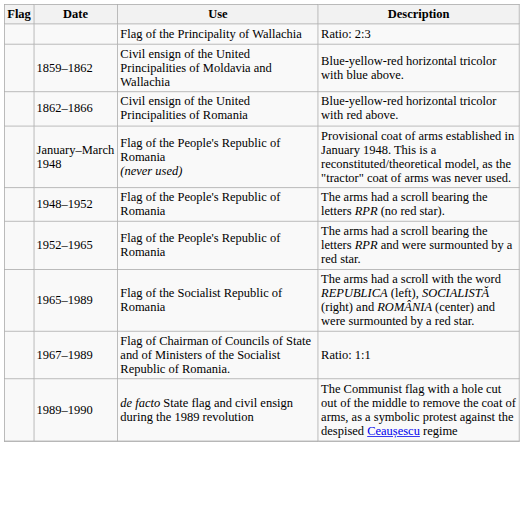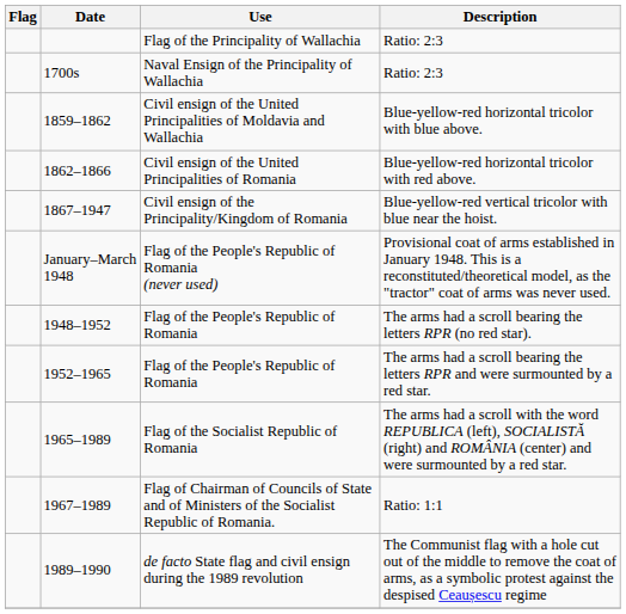 <table class="wikitable">
 <tr>
 <th>Flag</th>
 <th width="100">Date</th>
 <th width="250">Use</th>
 <th width="250">Description</th>
 </tr>
 <tr>
 <td></td>
 <td></td>
 <td>Flag of the Principality of Wallachia</td>
 <td>Ratio: 2:3</td>
 </tr>
 <tr>
 <td></td>
+<td>1700s</td>
+<td>Naval Ensign of the Principality of Wallachia</td>
+<td>Ratio: 2:3</td>
+</tr>
+<tr>
+<td></td>
 <td>1859–1862</td>
 <td>Civil ensign of the United Principalities of Moldavia and Wallachia</td>
 <td>Blue-yellow-red horizontal tricolor with blue above.</td>
 </tr>
 <tr>
 <td></td>
 <td>1862–1866</td>
 <td>Civil ensign of the United Principalities of Romania</td>
 <td>Blue-yellow-red horizontal tricolor with red above.</td>
+</tr>
+<tr>
+<td></td>
+<td>1867–1947</td>
+<td>Civil ensign of the Principality/Kingdom of Romania</td>
+<td>Blue-yellow-red vertical tricolor with blue near the hoist.</td>
 </tr>
 <tr>
 <td></td>
 <td>January–March 1948</td>
 <td>Flag of the People's Republic of Romania<br><em>(never used)</em></td>
 <td>Provisional coat of arms established in January 1948. This is a reconstituted/theoretical model, as the "tractor" coat of arms was never used.</td>
 </tr>
 <tr>
 <td></td>
 <td>1948–1952</td>
 <td>Flag of the People's Republic of Romania</td>
 <td>The arms had a scroll bearing the letters <em>RPR</em> (no red star).</td>
 </tr>
 <tr>
 <td></td>
 <td>1952–1965</td>
 <td>Flag of the People's Republic of Romania</td>
 <td>The arms had a scroll bearing the letters <em>RPR</em> and were surmounted by a red star.</td>
 </tr>
 <tr>
 <td></td>
 <td>1965–1989</td>
 <td>Flag of the Socialist Republic of Romania</td>
 <td>The arms had a scroll with the word <em>REPUBLICA</em> (left), <em>SOCIALISTĂ</em> (right) and <em>ROMÂNIA</em> (center) and were surmounted by a red star.</td>
 </tr>
 <tr>
 <td></td>
 <td>1967–1989</td>
 <td>Flag of Chairman of Councils of State and of Ministers of the Socialist Republic of Romania.</td>
 <td>Ratio: 1:1</td>
 </tr>
 <tr>
 <td></td>
 <td>1989–1990</td>
 <td><em>de facto</em> State flag and civil ensign during the 1989 revolution</td>
 <td>The Communist flag with a hole cut out of the middle to remove the coat of arms, as a symbolic protest against the despised <a href='#'>Ceaușescu</a> regime</td>
 </tr>
 <tr>
 </tr>
 </table>
